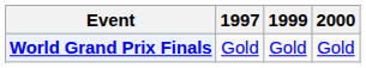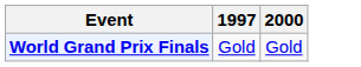 <table class="wikitable" style="font-size: 90%; text-align:center">
 <tr>
 <th>Event</th>
 <th>1997</th>
-<th>1999</th>
 <th>2000</th>
 </tr>
 <tr>
 <td bgcolor="#ECF2FF"; align="left"><strong><a href='#'>World Grand Prix Finals</a></strong></td>
 <td> <a href='#'>Gold</a></td>
 <td> <a href='#'>Gold</a></td>
-<td> <a href='#'>Gold</a></td>
 </tr>
 </table>
